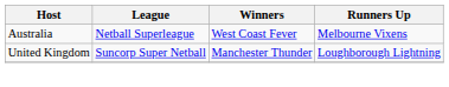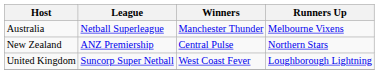 <table class="wikitable collapsible">
 <tr>
 <th>Host</th>
 <th>League</th>
 <th>Winners</th>
 <th>Runners Up</th>
 </tr>
 <tr>
 <td>Australia</td>
 <td><a href='#'>Netball Superleague</a></td>
-<td><a href='#'>West Coast Fever</a></td>
+<td><a href='#'>Manchester Thunder</a></td>
 <td><a href='#'>Melbourne Vixens</a></td>
+</tr>
+<tr>
+<td>New Zealand</td>
+<td><a href='#'>ANZ Premiership</a></td>
+<td><a href='#'>Central Pulse</a></td>
+<td><a href='#'>Northern Stars</a></td>
 </tr>
 <tr>
 <td>United Kingdom</td>
 <td><a href='#'>Suncorp Super Netball</a></td>
-<td><a href='#'>Manchester Thunder</a></td>
+<td><a href='#'>West Coast Fever</a></td>
 <td><a href='#'>Loughborough Lightning</a></td>
 </tr>
 <tr>
 </tr>
 </table>
